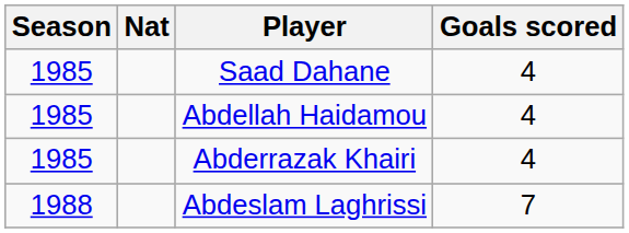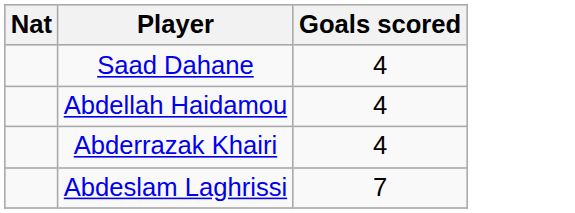 <table class="wikitable">
 <tr>
-<th><strong>Season</strong></th>
 <th><strong>Nat</strong></th>
 <th><strong>Player</strong></th>
 <th><strong>Goals scored</strong></th>
 </tr>
 <tr align=center>
-<td><a href='#'>1985</a></td>
 <td></td>
 <td><a href='#'>Saad Dahane</a></td>
 <td>4</td>
 </tr>
 <tr align=center>
-<td><a href='#'>1985</a></td>
 <td></td>
 <td><a href='#'>Abdellah Haidamou</a></td>
 <td>4</td>
 </tr>
 <tr align=center>
-<td><a href='#'>1985</a></td>
 <td></td>
 <td><a href='#'>Abderrazak Khairi</a></td>
 <td>4</td>
 </tr>
 <tr align=center>
-<td><a href='#'>1988</a></td>
 <td></td>
 <td><a href='#'>Abdeslam Laghrissi</a></td>
 <td>7</td>
 </tr>
 </table>
